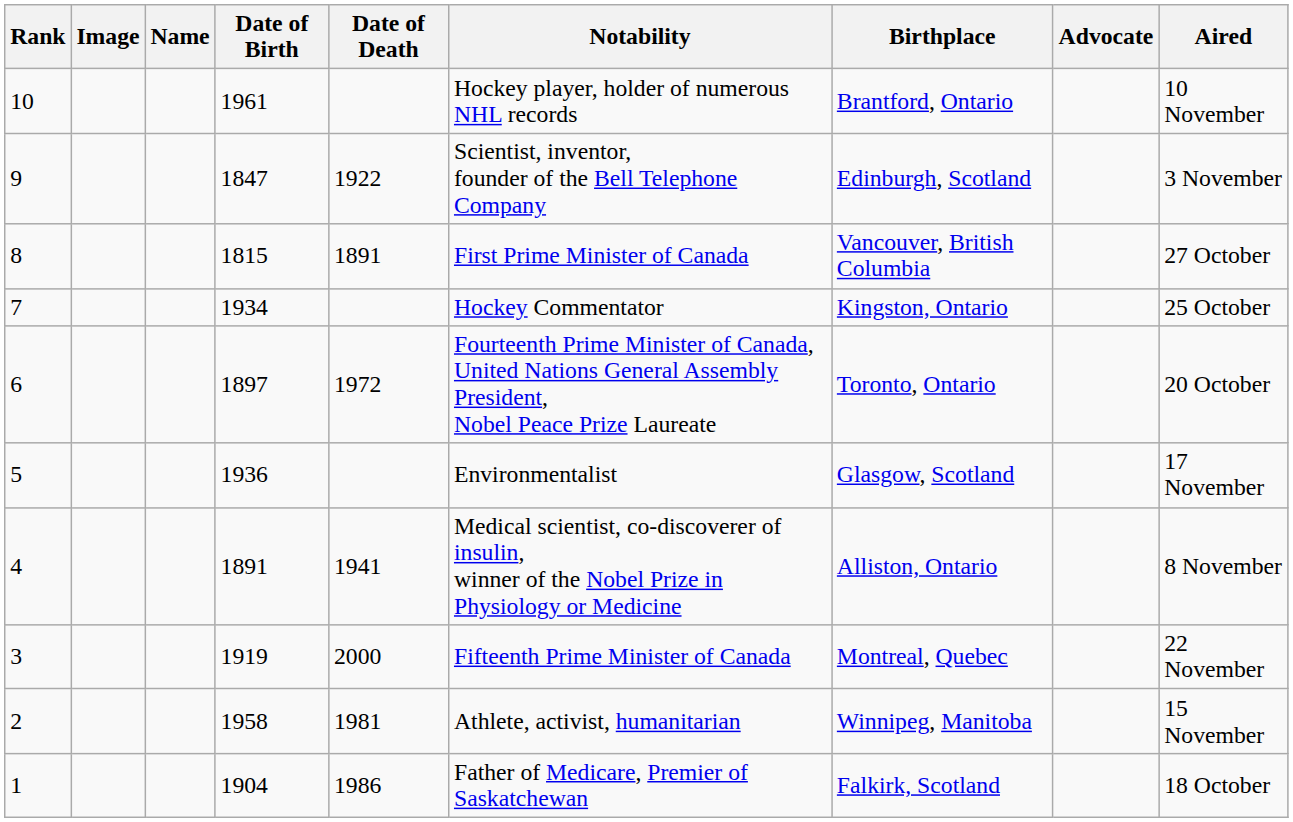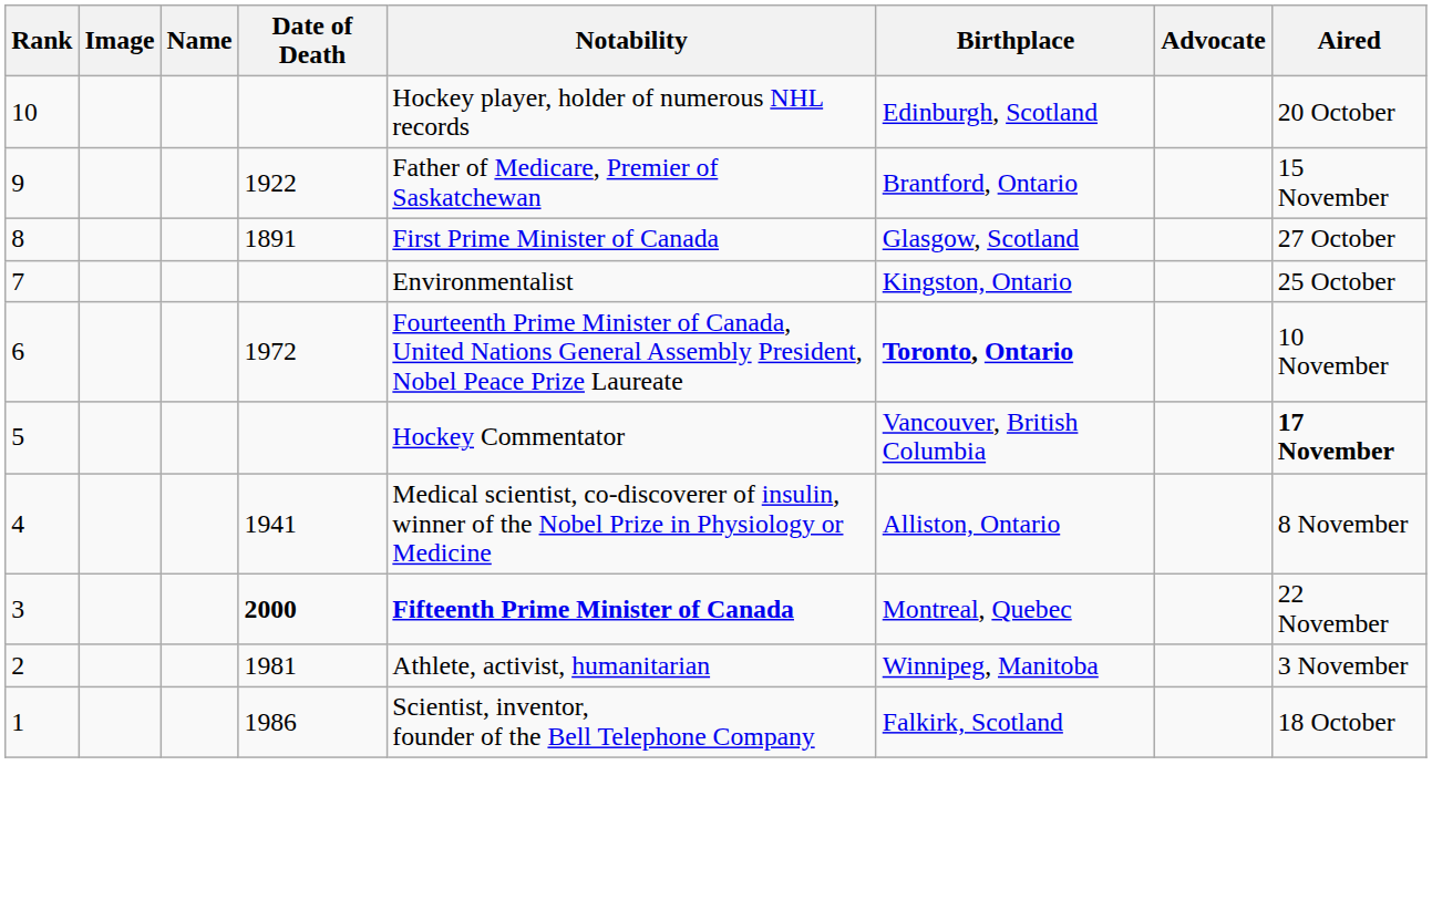 <table class="wikitable sortable sticky-header" style=text-align:left;">
 <tr>
 <th>Rank</th>
 <th>Image</th>
 <th>Name</th>
-<th>Date of Birth</th>
 <th>Date of Death</th>
 <th>Notability</th>
 <th>Birthplace</th>
 <th>Advocate</th>
 <th>Aired</th>
 </tr>
 <tr>
 <td>10</td>
 <td></td>
 <td></td>
-<td>1961</td>
 <td></td>
 <td>Hockey player, holder of numerous <a href='#'>NHL</a> records</td>
-<td><a href='#'>Brantford</a>, <a href='#'>Ontario</a></td>
+<td><a href='#'>Edinburgh</a>, <a href='#'>Scotland</a></td>
 <td></td>
-<td>10 November</td>
+<td>20 October</td>
 </tr>
 <tr>
 <td>9</td>
 <td></td>
 <td></td>
-<td>1847</td>
 <td>1922</td>
-<td>Scientist, inventor,<br> founder of the <a href='#'>Bell Telephone Company</a></td>
-<td><a href='#'>Edinburgh</a>, <a href='#'>Scotland</a></td>
+<td>Father of <a href='#'>Medicare</a>, <a href='#'>Premier of Saskatchewan</a></td>
+<td><a href='#'>Brantford</a>, <a href='#'>Ontario</a></td>
 <td></td>
-<td>3 November</td>
+<td>15 November</td>
 </tr>
 <tr>
 <td>8</td>
 <td></td>
 <td></td>
-<td>1815</td>
 <td>1891</td>
 <td><a href='#'>First Prime Minister of Canada</a></td>
-<td><a href='#'>Vancouver</a>, <a href='#'>British Columbia</a></td>
+<td><a href='#'>Glasgow</a>, <a href='#'>Scotland</a></td>
 <td></td>
 <td>27 October</td>
 </tr>
 <tr>
 <td>7</td>
 <td></td>
 <td></td>
-<td>1934</td>
 <td></td>
-<td><a href='#'>Hockey</a> Commentator</td>
+<td>Environmentalist</td>
 <td><a href='#'>Kingston, Ontario</a></td>
 <td></td>
 <td>25 October</td>
 </tr>
 <tr>
 <td>6</td>
 <td></td>
 <td></td>
-<td>1897</td>
 <td>1972</td>
 <td><a href='#'>Fourteenth Prime Minister of Canada</a>,<br> <a href='#'>United Nations General Assembly</a> <a href='#'>President</a>,<br> <a href='#'>Nobel Peace Prize</a> Laureate</td>
-<td><a href='#'>Toronto</a>, <a href='#'>Ontario</a></td>
+<td><strong><a href='#'>Toronto</a>, <a href='#'>Ontario</a></strong></td>
 <td></td>
-<td>20 October</td>
+<td>10 November</td>
 </tr>
 <tr>
 <td>5</td>
 <td></td>
 <td></td>
-<td>1936</td>
 <td></td>
-<td>Environmentalist</td>
-<td><a href='#'>Glasgow</a>, <a href='#'>Scotland</a></td>
+<td><a href='#'>Hockey</a> Commentator</td>
+<td><a href='#'>Vancouver</a>, <a href='#'>British Columbia</a></td>
 <td></td>
-<td>17 November</td>
+<td><strong>17 November</strong></td>
 </tr>
 <tr>
 <td>4</td>
 <td></td>
 <td></td>
-<td>1891</td>
 <td>1941</td>
 <td>Medical scientist, co-discoverer of <a href='#'>insulin</a>, <br>winner of the <a href='#'>Nobel Prize in Physiology or Medicine</a></td>
 <td><a href='#'>Alliston, Ontario</a></td>
 <td></td>
 <td>8 November</td>
 </tr>
 <tr>
 <td>3</td>
 <td></td>
 <td></td>
-<td>1919</td>
-<td>2000</td>
-<td><a href='#'>Fifteenth Prime Minister of Canada</a></td>
+<td><strong>2000</strong></td>
+<td><strong><a href='#'>Fifteenth Prime Minister of Canada</a></strong></td>
 <td><a href='#'>Montreal</a>, <a href='#'>Quebec</a></td>
 <td></td>
 <td>22 November</td>
 </tr>
 <tr>
 <td>2</td>
 <td></td>
 <td></td>
-<td>1958</td>
 <td>1981</td>
 <td>Athlete, activist, <a href='#'>humanitarian</a></td>
 <td><a href='#'>Winnipeg</a>, <a href='#'>Manitoba</a></td>
 <td></td>
-<td>15 November</td>
+<td>3 November</td>
 </tr>
 <tr>
 <td>1</td>
 <td></td>
 <td></td>
-<td>1904</td>
 <td>1986</td>
-<td>Father of <a href='#'>Medicare</a>, <a href='#'>Premier of Saskatchewan</a></td>
+<td>Scientist, inventor,<br> founder of the <a href='#'>Bell Telephone Company</a></td>
 <td><a href='#'>Falkirk, Scotland</a></td>
 <td></td>
 <td>18 October</td>
 </tr>
 </table>
